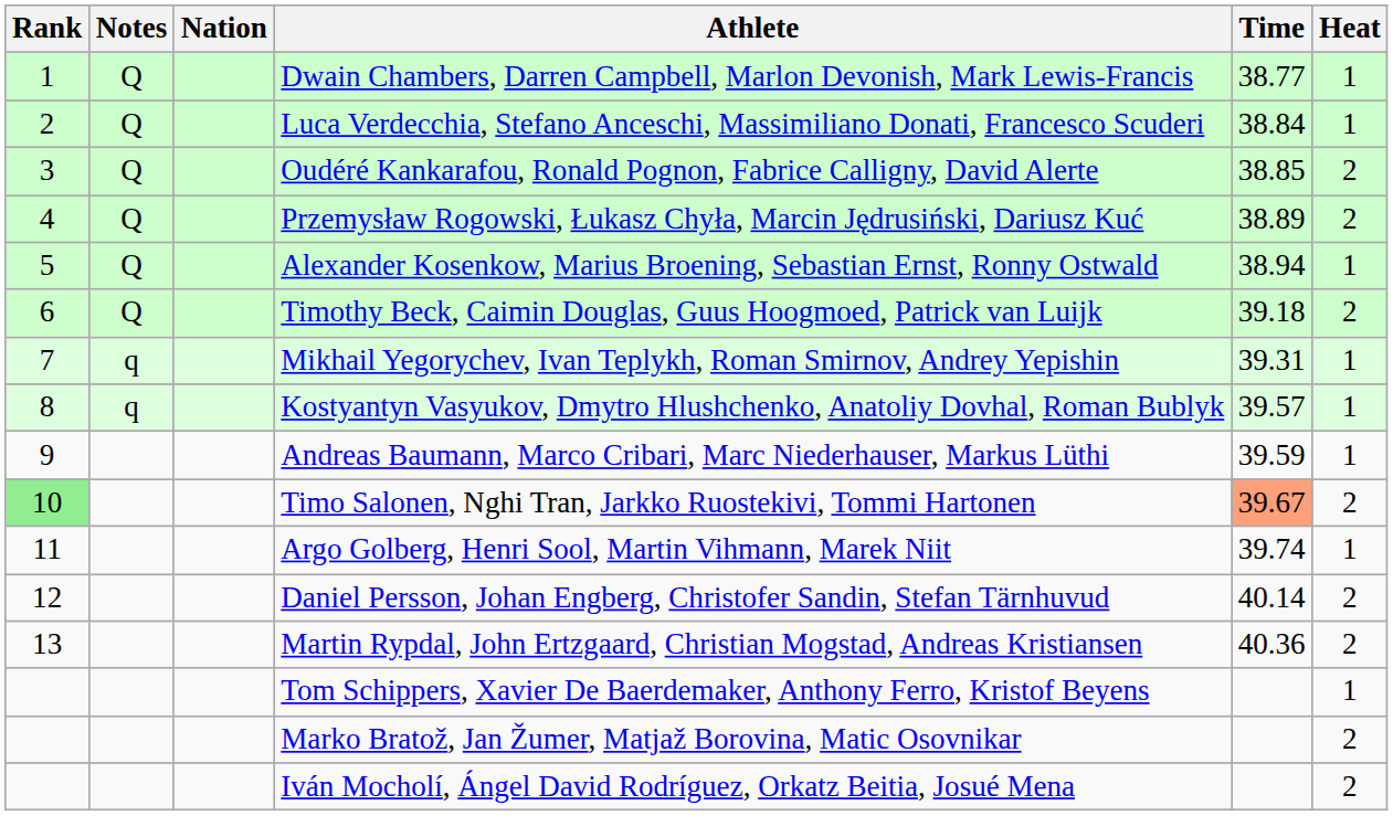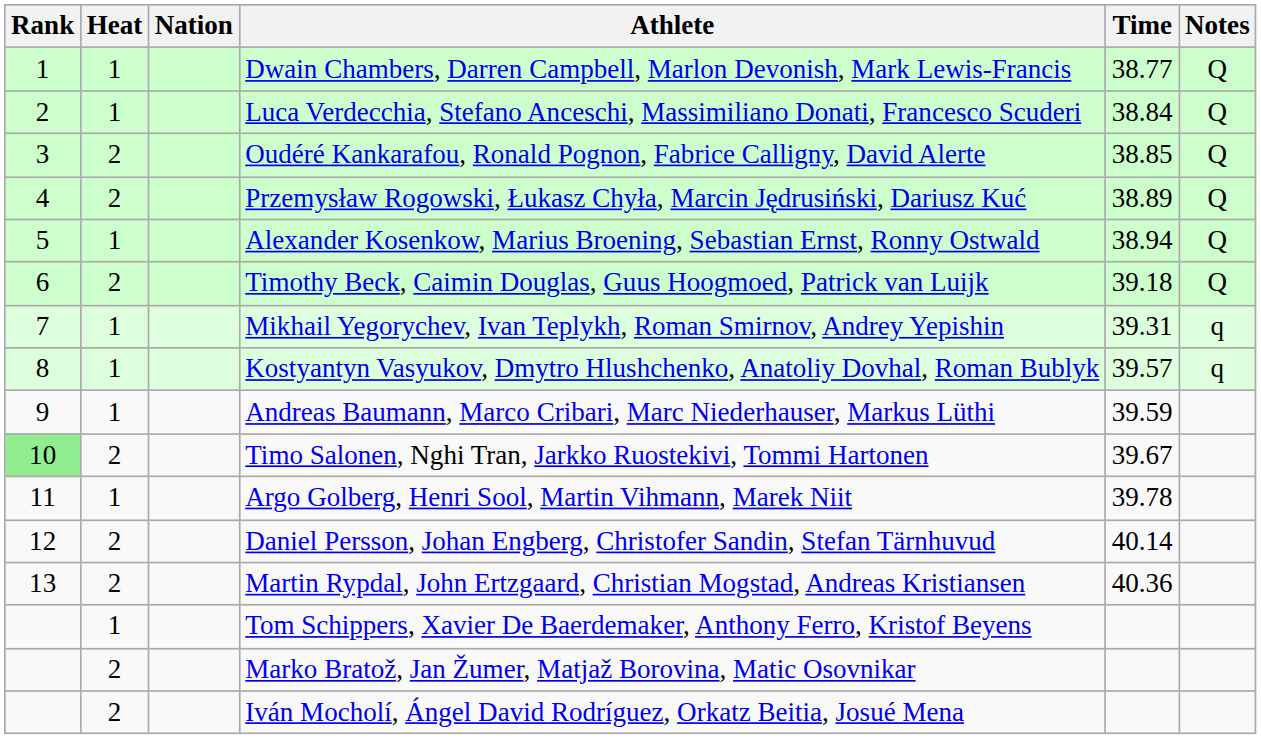 <table class="wikitable sortable" style="text-align:center">
 <tr>
 <th>Rank</th>
-<th>Notes</th>
+<th>Heat</th>
 <th>Nation</th>
 <th>Athlete</th>
 <th>Time</th>
-<th>Heat</th>
+<th>Notes</th>
 </tr>
 <tr bgcolor=ccffcc>
 <td>1</td>
-<td>Q</td>
+<td>1</td>
 <td align=left></td>
 <td align=left><a href='#'>Dwain Chambers</a>, <a href='#'>Darren Campbell</a>, <a href='#'>Marlon Devonish</a>, <a href='#'>Mark Lewis-Francis</a></td>
 <td>38.77</td>
-<td>1</td>
+<td>Q</td>
 </tr>
 <tr bgcolor=ccffcc>
 <td>2</td>
-<td>Q</td>
+<td>1</td>
 <td align=left></td>
 <td align=left><a href='#'>Luca Verdecchia</a>, <a href='#'>Stefano Anceschi</a>, <a href='#'>Massimiliano Donati</a>, <a href='#'>Francesco Scuderi</a></td>
 <td>38.84</td>
-<td>1</td>
+<td>Q</td>
 </tr>
 <tr bgcolor=ccffcc>
 <td>3</td>
-<td>Q</td>
+<td>2</td>
 <td align=left></td>
 <td align=left><a href='#'>Oudéré Kankarafou</a>, <a href='#'>Ronald Pognon</a>, <a href='#'>Fabrice Calligny</a>, <a href='#'>David Alerte</a></td>
 <td>38.85</td>
-<td>2</td>
+<td>Q</td>
 </tr>
 <tr bgcolor=ccffcc>
 <td>4</td>
-<td>Q</td>
+<td>2</td>
 <td align=left></td>
 <td align=left><a href='#'>Przemysław Rogowski</a>, <a href='#'>Łukasz Chyła</a>, <a href='#'>Marcin Jędrusiński</a>, <a href='#'>Dariusz Kuć</a></td>
 <td>38.89</td>
-<td>2</td>
+<td>Q</td>
 </tr>
 <tr bgcolor=ccffcc>
 <td>5</td>
-<td>Q</td>
+<td>1</td>
 <td align=left></td>
 <td align=left><a href='#'>Alexander Kosenkow</a>, <a href='#'>Marius Broening</a>, <a href='#'>Sebastian Ernst</a>, <a href='#'>Ronny Ostwald</a></td>
 <td>38.94</td>
-<td>1</td>
+<td>Q</td>
 </tr>
 <tr bgcolor=ccffcc>
 <td>6</td>
-<td>Q</td>
+<td>2</td>
 <td align=left></td>
 <td align=left><a href='#'>Timothy Beck</a>, <a href='#'>Caimin Douglas</a>, <a href='#'>Guus Hoogmoed</a>, <a href='#'>Patrick van Luijk</a></td>
 <td>39.18</td>
-<td>2</td>
+<td>Q</td>
 </tr>
 <tr bgcolor=ddffdd>
 <td>7</td>
-<td>q</td>
+<td>1</td>
 <td align=left></td>
 <td align=left><a href='#'>Mikhail Yegorychev</a>, <a href='#'>Ivan Teplykh</a>, <a href='#'>Roman Smirnov</a>, <a href='#'>Andrey Yepishin</a></td>
 <td>39.31</td>
-<td>1</td>
+<td>q</td>
 </tr>
 <tr bgcolor=ddffdd>
 <td>8</td>
-<td>q</td>
+<td>1</td>
 <td align=left></td>
 <td align=left><a href='#'>Kostyantyn Vasyukov</a>, <a href='#'>Dmytro Hlushchenko</a>, <a href='#'>Anatoliy Dovhal</a>, <a href='#'>Roman Bublyk</a></td>
 <td>39.57</td>
-<td>1</td>
+<td>q</td>
 </tr>
 <tr>
 <td>9</td>
-<td></td>
+<td>1</td>
 <td align=left></td>
 <td align=left><a href='#'>Andreas Baumann</a>, <a href='#'>Marco Cribari</a>, <a href='#'>Marc Niederhauser</a>, <a href='#'>Markus Lüthi</a></td>
 <td>39.59</td>
-<td>1</td>
+<td></td>
 </tr>
 <tr>
 <td style="background: lightgreen;">10</td>
-<td></td>
+<td>2</td>
 <td align=left></td>
 <td align=left><a href='#'>Timo Salonen</a>, Nghi Tran, <a href='#'>Jarkko Ruostekivi</a>, <a href='#'>Tommi Hartonen</a></td>
-<td style="background: lightsalmon;">39.67</td>
-<td>2</td>
+<td>39.67</td>
+<td></td>
 </tr>
 <tr>
 <td>11</td>
-<td></td>
+<td>1</td>
 <td align=left></td>
 <td align=left><a href='#'>Argo Golberg</a>, <a href='#'>Henri Sool</a>, <a href='#'>Martin Vihmann</a>, <a href='#'>Marek Niit</a></td>
-<td>39.74</td>
-<td>1</td>
+<td>39.78</td>
+<td></td>
 </tr>
 <tr>
 <td>12</td>
-<td></td>
+<td>2</td>
 <td align=left></td>
 <td align=left><a href='#'>Daniel Persson</a>, <a href='#'>Johan Engberg</a>, <a href='#'>Christofer Sandin</a>, <a href='#'>Stefan Tärnhuvud</a></td>
 <td>40.14</td>
-<td>2</td>
+<td></td>
 </tr>
 <tr>
 <td>13</td>
-<td></td>
+<td>2</td>
 <td align=left></td>
 <td align=left><a href='#'>Martin Rypdal</a>, <a href='#'>John Ertzgaard</a>, <a href='#'>Christian Mogstad</a>, <a href='#'>Andreas Kristiansen</a></td>
 <td>40.36</td>
-<td>2</td>
+<td></td>
 </tr>
 <tr>
 <td></td>
-<td></td>
+<td>1</td>
 <td align=left></td>
 <td align=left><a href='#'>Tom Schippers</a>, <a href='#'>Xavier De Baerdemaker</a>, <a href='#'>Anthony Ferro</a>, <a href='#'>Kristof Beyens</a></td>
 <td></td>
-<td>1</td>
+<td></td>
 </tr>
 <tr>
 <td></td>
-<td></td>
+<td>2</td>
 <td align=left></td>
 <td align=left><a href='#'>Marko Bratož</a>, <a href='#'>Jan Žumer</a>, <a href='#'>Matjaž Borovina</a>, <a href='#'>Matic Osovnikar</a></td>
 <td></td>
-<td>2</td>
+<td></td>
 </tr>
 <tr>
 <td></td>
-<td></td>
+<td>2</td>
 <td align=left></td>
 <td align=left><a href='#'>Iván Mocholí</a>, <a href='#'>Ángel David Rodríguez</a>, <a href='#'>Orkatz Beitia</a>, <a href='#'>Josué Mena</a></td>
 <td></td>
-<td>2</td>
+<td></td>
 </tr>
 </table>
